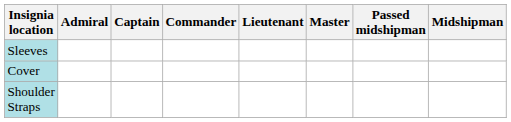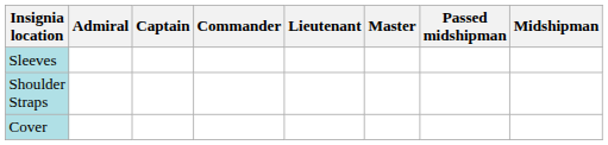 <table class="wikitable" style="background:white; color:black">
 <tr>
 <th>Insignia<br>location</th>
 <th>Admiral</th>
 <th>Captain</th>
 <th>Commander</th>
 <th>Lieutenant</th>
 <th>Master</th>
 <th>Passed<br>midshipman</th>
 <th>Midshipman</th>
 </tr>
 <tr>
 <td style="background:#b0e0e6;">Sleeves</td>
 <td></td>
 <td></td>
 <td></td>
 <td></td>
 <td></td>
 <td></td>
 <td></td>
 </tr>
 <tr>
+<td style="background:#b0e0e6;">Shoulder<br>Straps</td>
+<td></td>
+<td></td>
+<td></td>
+<td></td>
+<td></td>
+<td></td>
+<td></td>
+</tr>
+<tr>
 <td style="background:#b0e0e6;">Cover</td>
 <td></td>
 <td></td>
 <td></td>
 <td></td>
 <td></td>
 <td></td>
 <td></td>
 </tr>
-<tr>
-<td style="background:#b0e0e6;">Shoulder<br>Straps</td>
-<td></td>
-<td></td>
-<td></td>
-<td></td>
-<td></td>
-<td></td>
-<td></td>
-</tr>
 </table>
